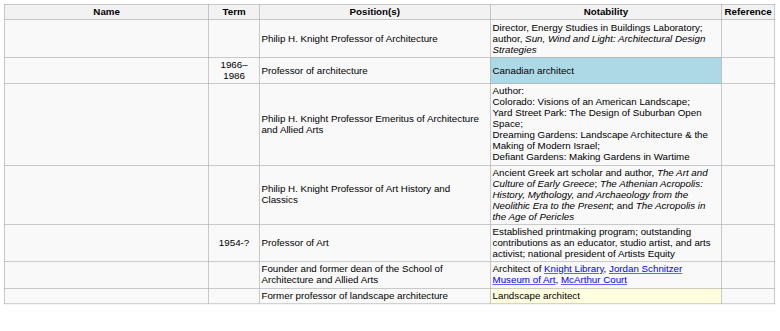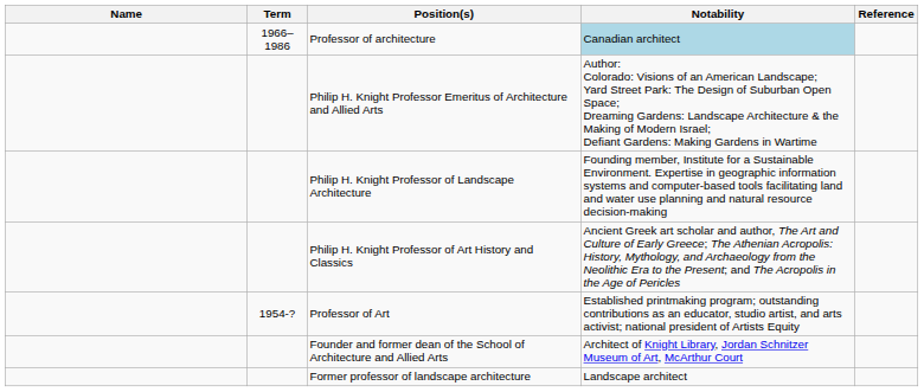 <table class="wikitable sortable" style="width:100%">
 <tr>
 <th width="*">Name</th>
 <th width="75px">Term</th>
 <th width="30%" class="unsortable">Position(s)</th>
 <th width="30%" class="unsortable">Notability</th>
 <th width="80px" class="unsortable">Reference</th>
-</tr>
-<tr>
-<td></td>
-<td align="center"></td>
-<td>Philip H. Knight Professor of Architecture</td>
-<td>Director, Energy Studies in Buildings Laboratory; author, <em>Sun, Wind and Light: Architectural Design Strategies</em></td>
-<td align="center"></td>
 </tr>
 <tr>
 <td></td>
 <td align="center">1966–1986</td>
 <td>Professor of architecture</td>
 <td style="background: lightblue;">Canadian architect</td>
 <td align="center"></td>
 </tr>
 <tr>
 <td></td>
 <td align="center"></td>
 <td>Philip H. Knight Professor Emeritus of Architecture and Allied Arts</td>
 <td>Author:<br>Colorado: Visions of an American Landscape;<br>Yard Street Park: The Design of Suburban Open Space;<br>Dreaming Gardens: Landscape Architecture & the Making of Modern Israel;<br>Defiant Gardens: Making Gardens in Wartime</td>
+<td align="center"></td>
+</tr>
+<tr>
+<td></td>
+<td align="center"></td>
+<td>Philip H. Knight Professor of Landscape Architecture</td>
+<td>Founding member,  Institute for a Sustainable Environment. Expertise in geographic information systems and computer-based tools facilitating land and water use planning and natural resource decision-making</td>
 <td align="center"></td>
 </tr>
 <tr>
 <td></td>
 <td align="center"></td>
 <td>Philip H. Knight Professor of Art History and Classics</td>
 <td>Ancient Greek art scholar and author, <em>The Art and Culture of Early Greece</em>; <em>The Athenian Acropolis: History, Mythology, and Archaeology from the Neolithic Era to the Present</em>; and <em>The Acropolis in the Age of Pericles</em></td>
 <td align="center"></td>
 </tr>
 <tr>
 <td></td>
 <td align="center">1954-?</td>
 <td>Professor of Art</td>
 <td>Established printmaking program; outstanding contributions as an educator, studio artist, and arts activist; national president of Artists Equity</td>
 <td align="center"></td>
 </tr>
 <tr>
 <td></td>
 <td align="center"></td>
 <td>Founder and former dean of the School of Architecture and Allied Arts</td>
 <td>Architect of <a href='#'>Knight Library</a>, <a href='#'>Jordan Schnitzer Museum of Art</a>, <a href='#'>McArthur Court</a></td>
 <td align="center"></td>
 </tr>
 <tr>
 <td></td>
 <td align="center"></td>
 <td>Former professor of landscape architecture</td>
-<td style="background: lightyellow;">Landscape architect</td>
+<td>Landscape architect</td>
 <td align="center"></td>
 </tr>
 </table>
